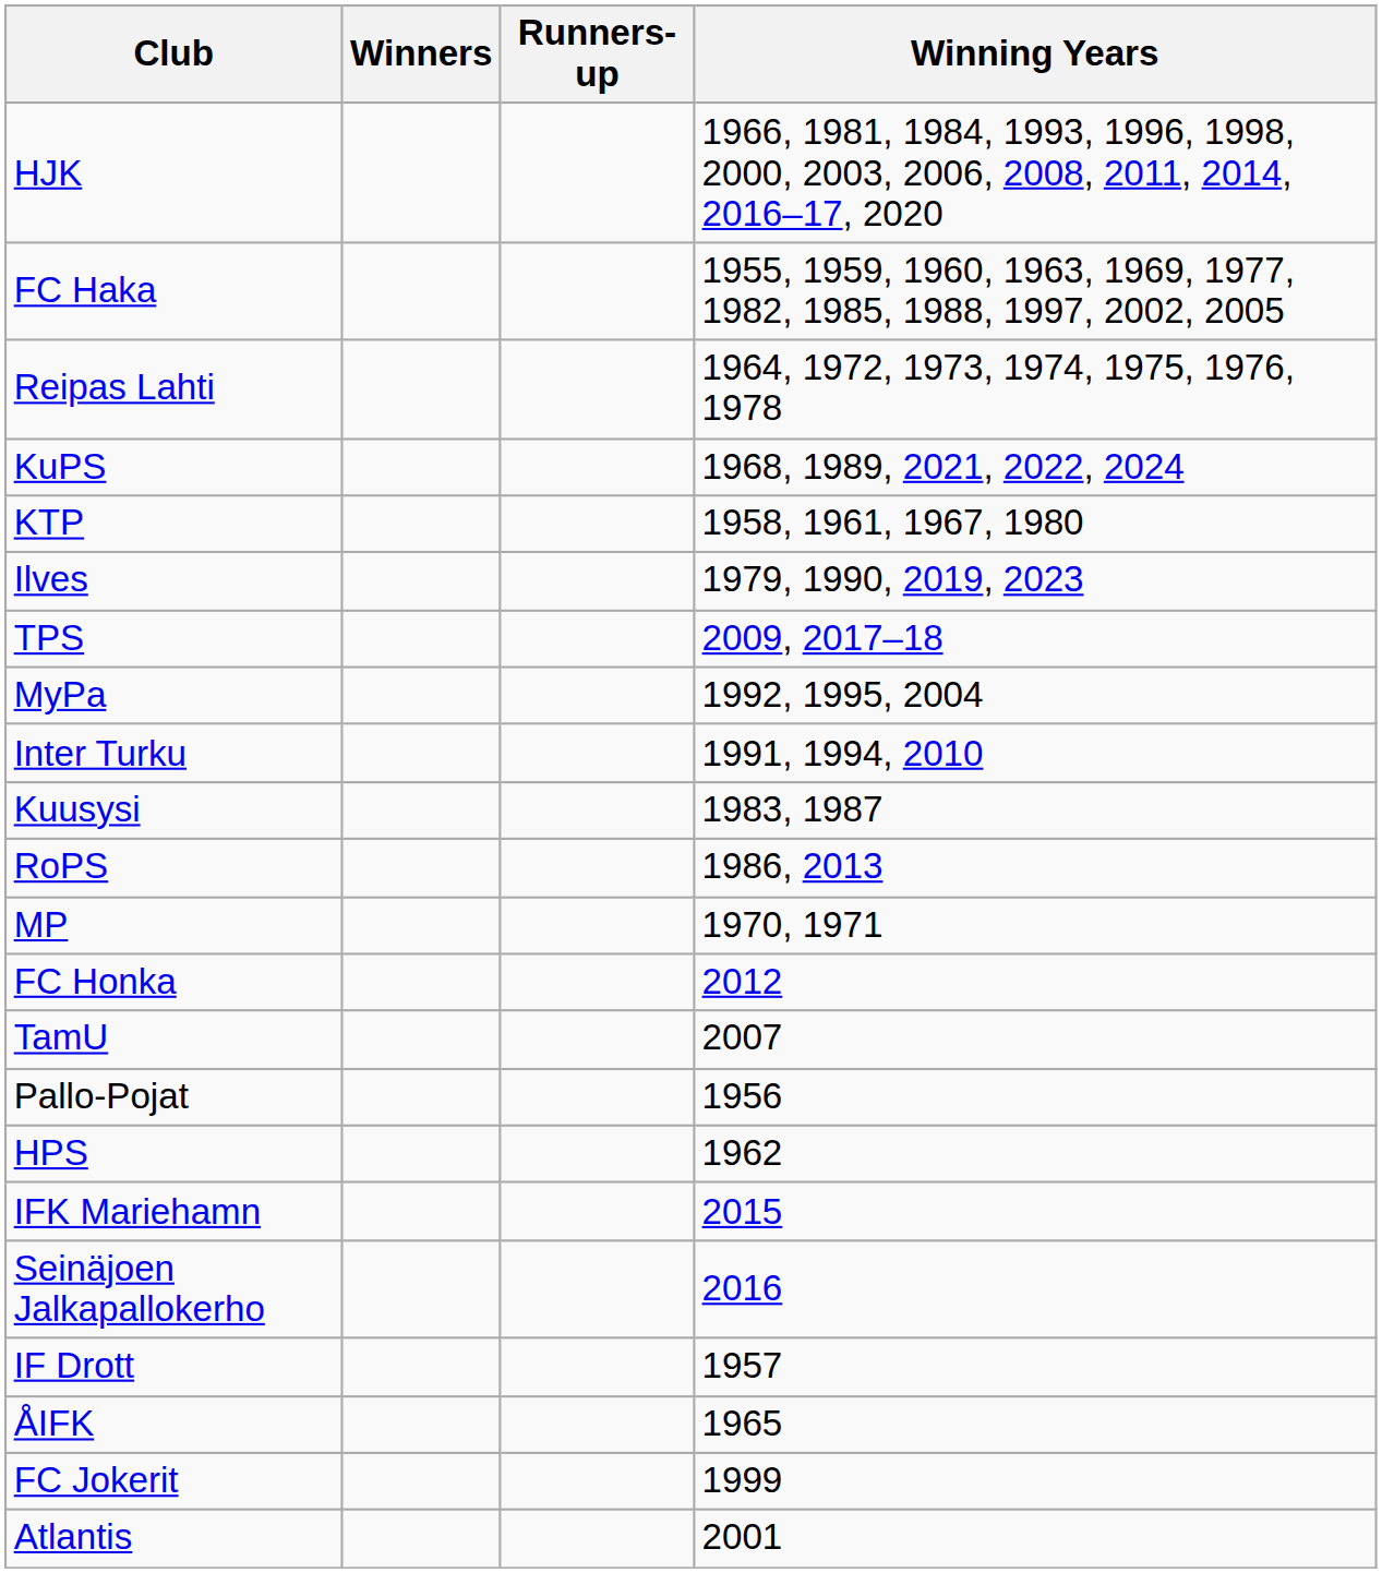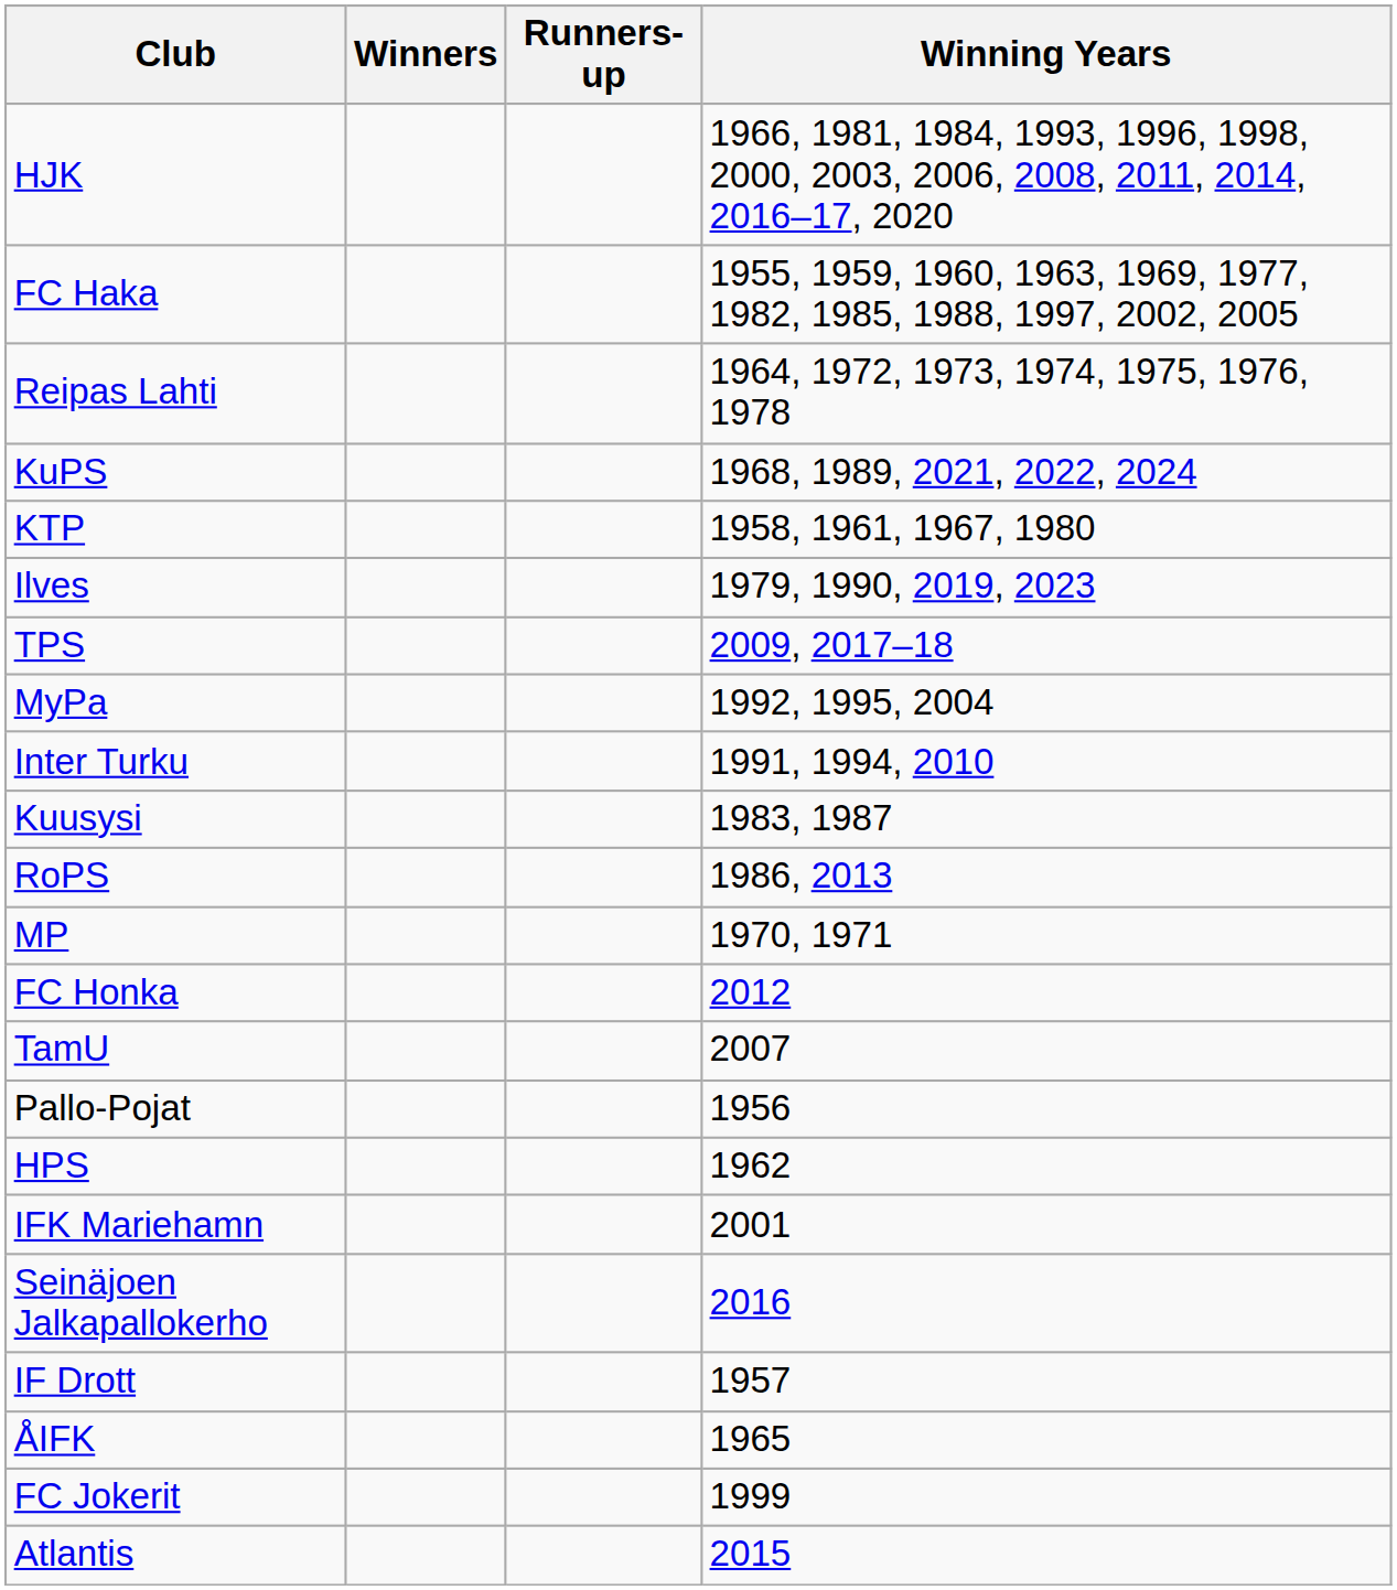 <table class="wikitable sortable">
 <tr>
 <th>Club</th>
 <th>Winners</th>
 <th>Runners-up</th>
 <th>Winning Years</th>
 </tr>
 <tr>
 <td><a href='#'>HJK</a></td>
 <td></td>
 <td></td>
 <td>1966, 1981, 1984, 1993, 1996, 1998, 2000, 2003, 2006, <a href='#'>2008</a>, <a href='#'>2011</a>, <a href='#'>2014</a>, <a href='#'>2016–17</a>, 2020</td>
 </tr>
 <tr>
 <td><a href='#'>FC Haka</a></td>
 <td></td>
 <td></td>
 <td>1955, 1959, 1960, 1963, 1969, 1977, 1982, 1985, 1988, 1997, 2002, 2005</td>
 </tr>
 <tr>
 <td><a href='#'>Reipas Lahti</a></td>
 <td></td>
 <td></td>
 <td>1964, 1972, 1973, 1974, 1975, 1976, 1978</td>
 </tr>
 <tr>
 <td><a href='#'>KuPS</a></td>
 <td></td>
 <td></td>
 <td>1968, 1989, <a href='#'>2021</a>, <a href='#'>2022</a>, <a href='#'>2024</a></td>
 </tr>
 <tr>
 <td><a href='#'>KTP</a></td>
 <td></td>
 <td></td>
 <td>1958, 1961, 1967, 1980</td>
 </tr>
 <tr>
 <td><a href='#'>Ilves</a></td>
 <td></td>
 <td></td>
 <td>1979, 1990, <a href='#'>2019</a>, <a href='#'>2023</a></td>
 </tr>
 <tr>
 <td><a href='#'>TPS</a></td>
 <td></td>
 <td></td>
 <td><a href='#'>2009</a>, <a href='#'>2017–18</a></td>
 </tr>
 <tr>
 <td><a href='#'>MyPa</a></td>
 <td></td>
 <td></td>
 <td>1992, 1995, 2004</td>
 </tr>
 <tr>
 <td><a href='#'>Inter Turku</a></td>
 <td></td>
 <td></td>
 <td>1991, 1994, <a href='#'>2010</a></td>
 </tr>
 <tr>
 <td><a href='#'>Kuusysi</a></td>
 <td></td>
 <td></td>
 <td>1983, 1987</td>
 </tr>
 <tr>
 <td><a href='#'>RoPS</a></td>
 <td></td>
 <td></td>
 <td>1986, <a href='#'>2013</a></td>
 </tr>
 <tr>
 <td><a href='#'>MP</a></td>
 <td></td>
 <td></td>
 <td>1970, 1971</td>
 </tr>
 <tr>
 <td><a href='#'>FC Honka</a></td>
 <td></td>
 <td></td>
 <td><a href='#'>2012</a></td>
 </tr>
 <tr>
 <td><a href='#'>TamU</a></td>
 <td></td>
 <td></td>
 <td>2007</td>
 </tr>
 <tr>
 <td>Pallo-Pojat</td>
 <td></td>
 <td></td>
 <td>1956</td>
 </tr>
 <tr>
 <td><a href='#'>HPS</a></td>
 <td></td>
 <td></td>
 <td>1962</td>
 </tr>
 <tr>
 <td><a href='#'>IFK Mariehamn</a></td>
 <td></td>
 <td></td>
-<td><a href='#'>2015</a></td>
+<td>2001</td>
 </tr>
 <tr>
 <td><a href='#'>Seinäjoen Jalkapallokerho</a></td>
 <td></td>
 <td></td>
 <td><a href='#'>2016</a></td>
 </tr>
 <tr>
 <td><a href='#'>IF Drott</a></td>
 <td></td>
 <td></td>
 <td>1957</td>
 </tr>
 <tr>
 <td><a href='#'>ÅIFK</a></td>
 <td></td>
 <td></td>
 <td>1965</td>
 </tr>
 <tr>
 <td><a href='#'>FC Jokerit</a></td>
 <td></td>
 <td></td>
 <td>1999</td>
 </tr>
 <tr>
 <td><a href='#'>Atlantis</a></td>
 <td></td>
 <td></td>
-<td>2001</td>
+<td><a href='#'>2015</a></td>
 </tr>
 </table>
